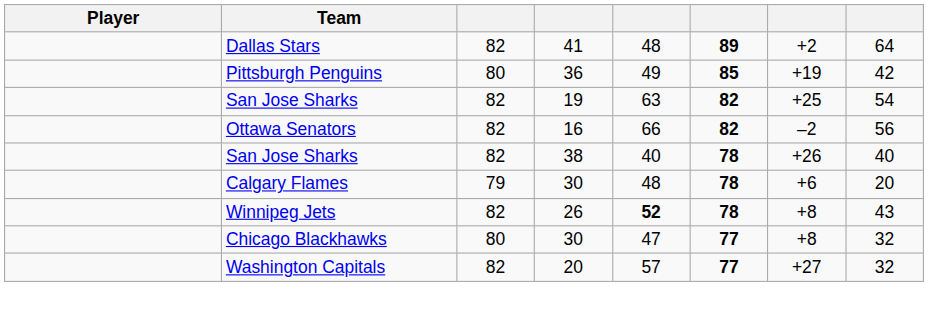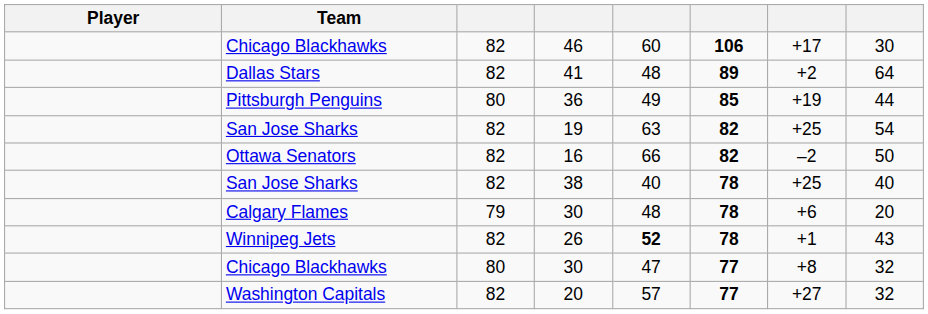 <table class="wikitable sortable">
 <tr>
 <th style="width: 12em;">Player</th>
 <th style="width: 13em;">Team</th>
 <th style="width: 4em;"></th>
 <th style="width: 4em;"></th>
 <th style="width: 4em;"></th>
 <th style="width: 4em;"></th>
 <th data-sort-type="number" style="width: 4em;"></th>
 <th style="width: 4em;"></th>
+</tr>
+<tr style="text-align:center;">
+<td style="text-align:left;"></td>
+<td style="text-align:left;"><a href='#'>Chicago Blackhawks</a></td>
+<td>82</td>
+<td>46</td>
+<td>60</td>
+<td><strong>106</strong></td>
+<td>+17</td>
+<td>30</td>
 </tr>
 <tr style="text-align:center;">
 <td style="text-align:left;"></td>
 <td style="text-align:left;"><a href='#'>Dallas Stars</a></td>
 <td>82</td>
 <td>41</td>
 <td>48</td>
 <td><strong>89</strong></td>
 <td>+2</td>
 <td>64</td>
 </tr>
 <tr style="text-align:center;">
 <td style="text-align:left;"></td>
 <td style="text-align:left;"><a href='#'>Pittsburgh Penguins</a></td>
 <td>80</td>
 <td>36</td>
 <td>49</td>
 <td><strong>85</strong></td>
 <td>+19</td>
-<td>42</td>
+<td>44</td>
 </tr>
 <tr style="text-align:center;">
 <td style="text-align:left;"></td>
 <td style="text-align:left;"><a href='#'>San Jose Sharks</a></td>
 <td>82</td>
 <td>19</td>
 <td>63</td>
 <td><strong>82</strong></td>
 <td>+25</td>
 <td>54</td>
 </tr>
 <tr style="text-align:center;">
 <td style="text-align:left;"></td>
 <td style="text-align:left;"><a href='#'>Ottawa Senators</a></td>
 <td>82</td>
 <td>16</td>
 <td>66</td>
 <td><strong>82</strong></td>
 <td>–2</td>
-<td>56</td>
+<td>50</td>
 </tr>
 <tr style="text-align:center;">
 <td style="text-align:left;"></td>
 <td style="text-align:left;"><a href='#'>San Jose Sharks</a></td>
 <td>82</td>
 <td>38</td>
 <td>40</td>
 <td><strong>78</strong></td>
-<td>+26</td>
+<td>+25</td>
 <td>40</td>
 </tr>
 <tr style="text-align:center;">
 <td style="text-align:left;"></td>
 <td style="text-align:left;"><a href='#'>Calgary Flames</a></td>
 <td>79</td>
 <td>30</td>
 <td>48</td>
 <td><strong>78</strong></td>
 <td>+6</td>
 <td>20</td>
 </tr>
 <tr style="text-align:center;">
 <td style="text-align:left;"></td>
 <td style="text-align:left;"><a href='#'>Winnipeg Jets</a></td>
 <td>82</td>
 <td>26</td>
 <td><strong>52</strong></td>
 <td><strong>78</strong></td>
-<td>+8</td>
+<td>+1</td>
 <td>43</td>
 </tr>
 <tr style="text-align:center;">
 <td style="text-align:left;"></td>
 <td style="text-align:left;"><a href='#'>Chicago Blackhawks</a></td>
 <td>80</td>
 <td>30</td>
 <td>47</td>
 <td><strong>77</strong></td>
 <td>+8</td>
 <td>32</td>
 </tr>
 <tr style="text-align:center;">
 <td style="text-align:left;"></td>
 <td style="text-align:left;"><a href='#'>Washington Capitals</a></td>
 <td>82</td>
 <td>20</td>
 <td>57</td>
 <td><strong>77</strong></td>
 <td>+27</td>
 <td>32</td>
 </tr>
 </table>
